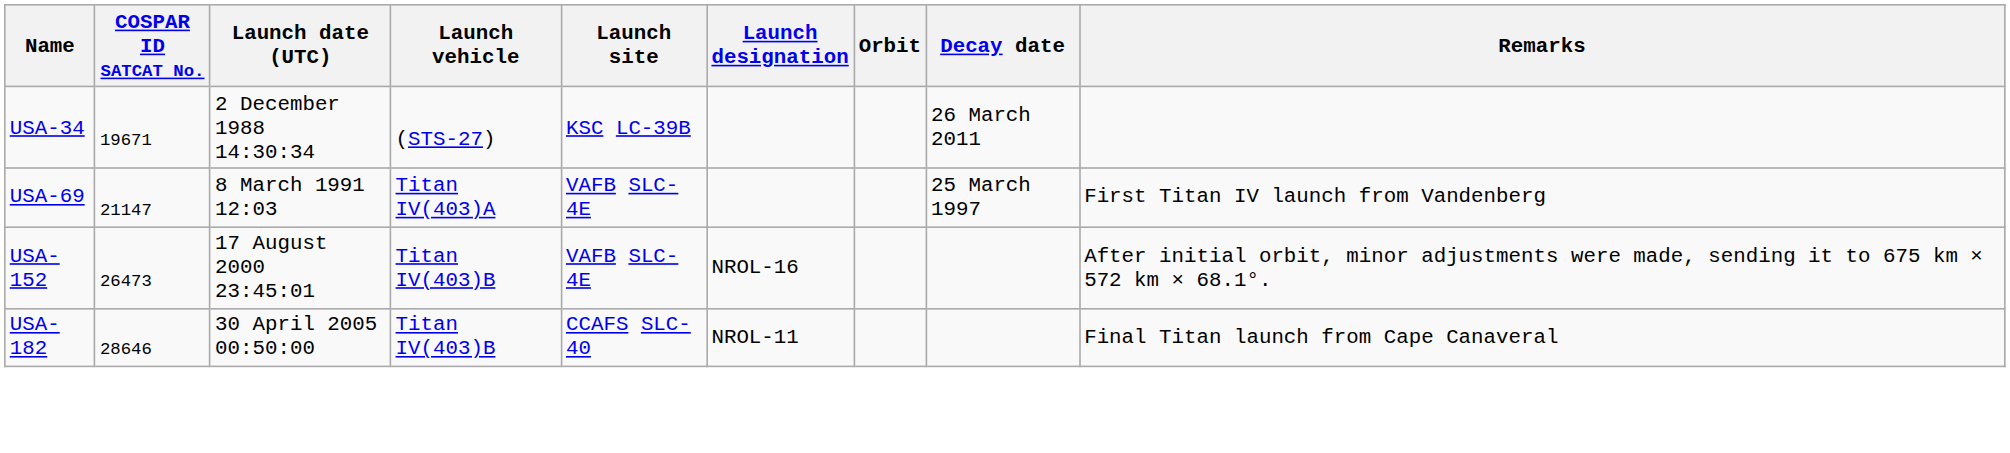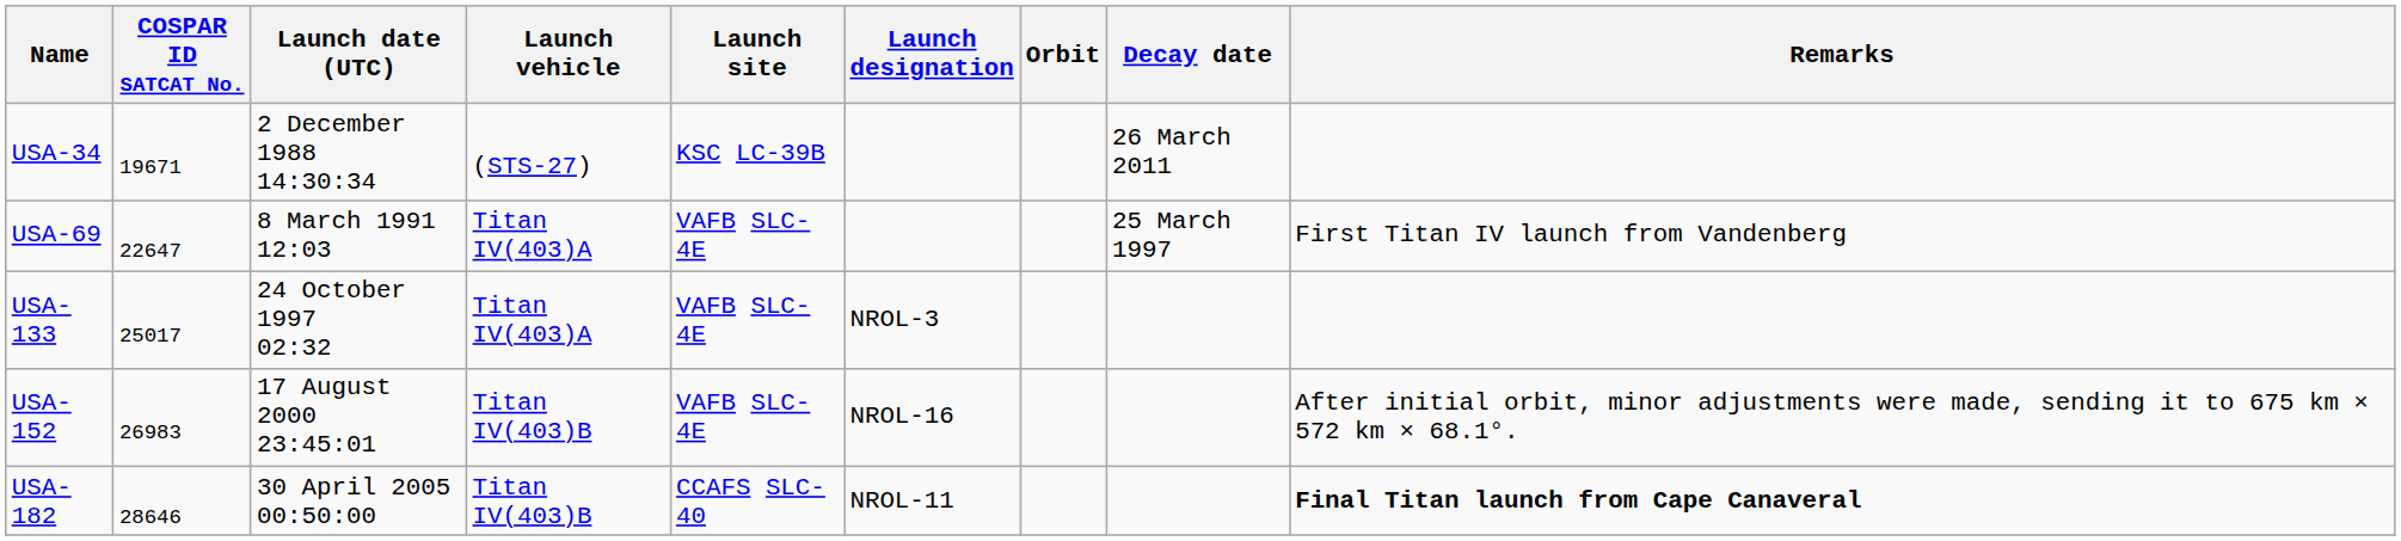 <table class="wikitable">
 <tr>
 <th>Name</th>
 <th><a href='#'>COSPAR ID</a><br><small><a href='#'>SATCAT No.</a></small></th>
 <th>Launch date<br>(UTC)</th>
 <th>Launch vehicle</th>
 <th>Launch site</th>
 <th><a href='#'>Launch <br>designation</a></th>
 <th>Orbit</th>
 <th><a href='#'>Decay</a> date</th>
 <th>Remarks</th>
 </tr>
 <tr>
 <td><a href='#'>USA-34</a></td>
 <td><br><small>19671</small></td>
 <td>2 December 1988<br>14:30:34</td>
 <td><br>(<a href='#'>STS-27</a>)</td>
 <td><a href='#'>KSC</a> <a href='#'>LC-39B</a></td>
 <td></td>
 <td></td>
 <td>26 March 2011</td>
 <td></td>
 </tr>
 <tr>
 <td><a href='#'>USA-69</a></td>
-<td><br><small>21147</small></td>
+<td><br><small>22647</small></td>
 <td>8 March 1991<br>12:03</td>
 <td><a href='#'>Titan IV(403)A</a></td>
 <td><a href='#'>VAFB</a> <a href='#'>SLC-4E</a></td>
 <td></td>
 <td></td>
 <td>25 March 1997</td>
 <td>First Titan IV launch from Vandenberg</td>
 </tr>
 <tr>
+<td><a href='#'>USA-133</a></td>
+<td><br><small>25017</small></td>
+<td>24 October 1997<br>02:32</td>
+<td><a href='#'>Titan IV(403)A</a></td>
+<td><a href='#'>VAFB</a> <a href='#'>SLC-4E</a></td>
+<td>NROL-3</td>
+<td></td>
+<td> </td>
+<td></td>
+</tr>
+<tr>
 <td><a href='#'>USA-152</a></td>
-<td><br><small>26473</small></td>
+<td><br><small>26983</small></td>
 <td>17 August 2000<br>23:45:01</td>
 <td><a href='#'>Titan IV(403)B</a></td>
 <td><a href='#'>VAFB</a> <a href='#'>SLC-4E</a></td>
 <td>NROL-16</td>
 <td></td>
 <td> </td>
 <td>After initial orbit, minor adjustments were made, sending it to 675 km × 572 km × 68.1°.</td>
 </tr>
 <tr>
 <td><a href='#'>USA-182</a></td>
 <td><br><small>28646</small></td>
 <td>30 April 2005<br>00:50:00</td>
 <td><a href='#'>Titan IV(403)B</a></td>
 <td><a href='#'>CCAFS</a> <a href='#'>SLC-40</a></td>
 <td>NROL-11</td>
 <td></td>
 <td></td>
-<td>Final Titan launch from Cape Canaveral</td>
+<td><strong>Final Titan launch from Cape Canaveral</strong></td>
 </tr>
 </table>
